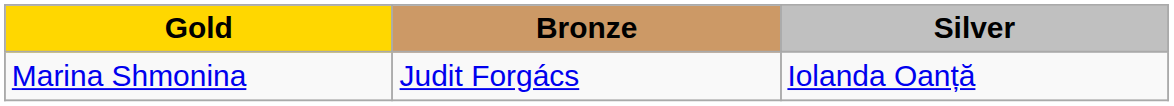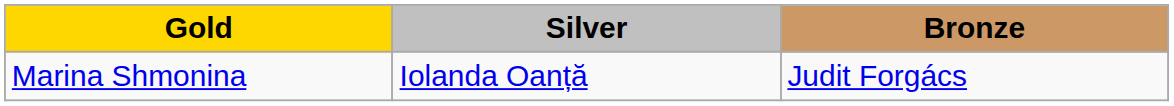 <table class="wikitable" style="text-align:left">
 <tr align="center">
 <td width=200 bgcolor=gold><strong>Gold</strong></td>
+<td width=200 bgcolor=silver><strong>Silver</strong></td>
 <td width=200 bgcolor=CC9966><strong>Bronze</strong></td>
-<td width=200 bgcolor=silver><strong>Silver</strong></td>
 </tr>
 <tr>
 <td><a href='#'>Marina Shmonina</a><br><em></em></td>
+<td><a href='#'>Iolanda Oanță</a><br><em></em></td>
 <td><a href='#'>Judit Forgács</a><br><em></em></td>
-<td><a href='#'>Iolanda Oanță</a><br><em></em></td>
 </tr>
 </table>
